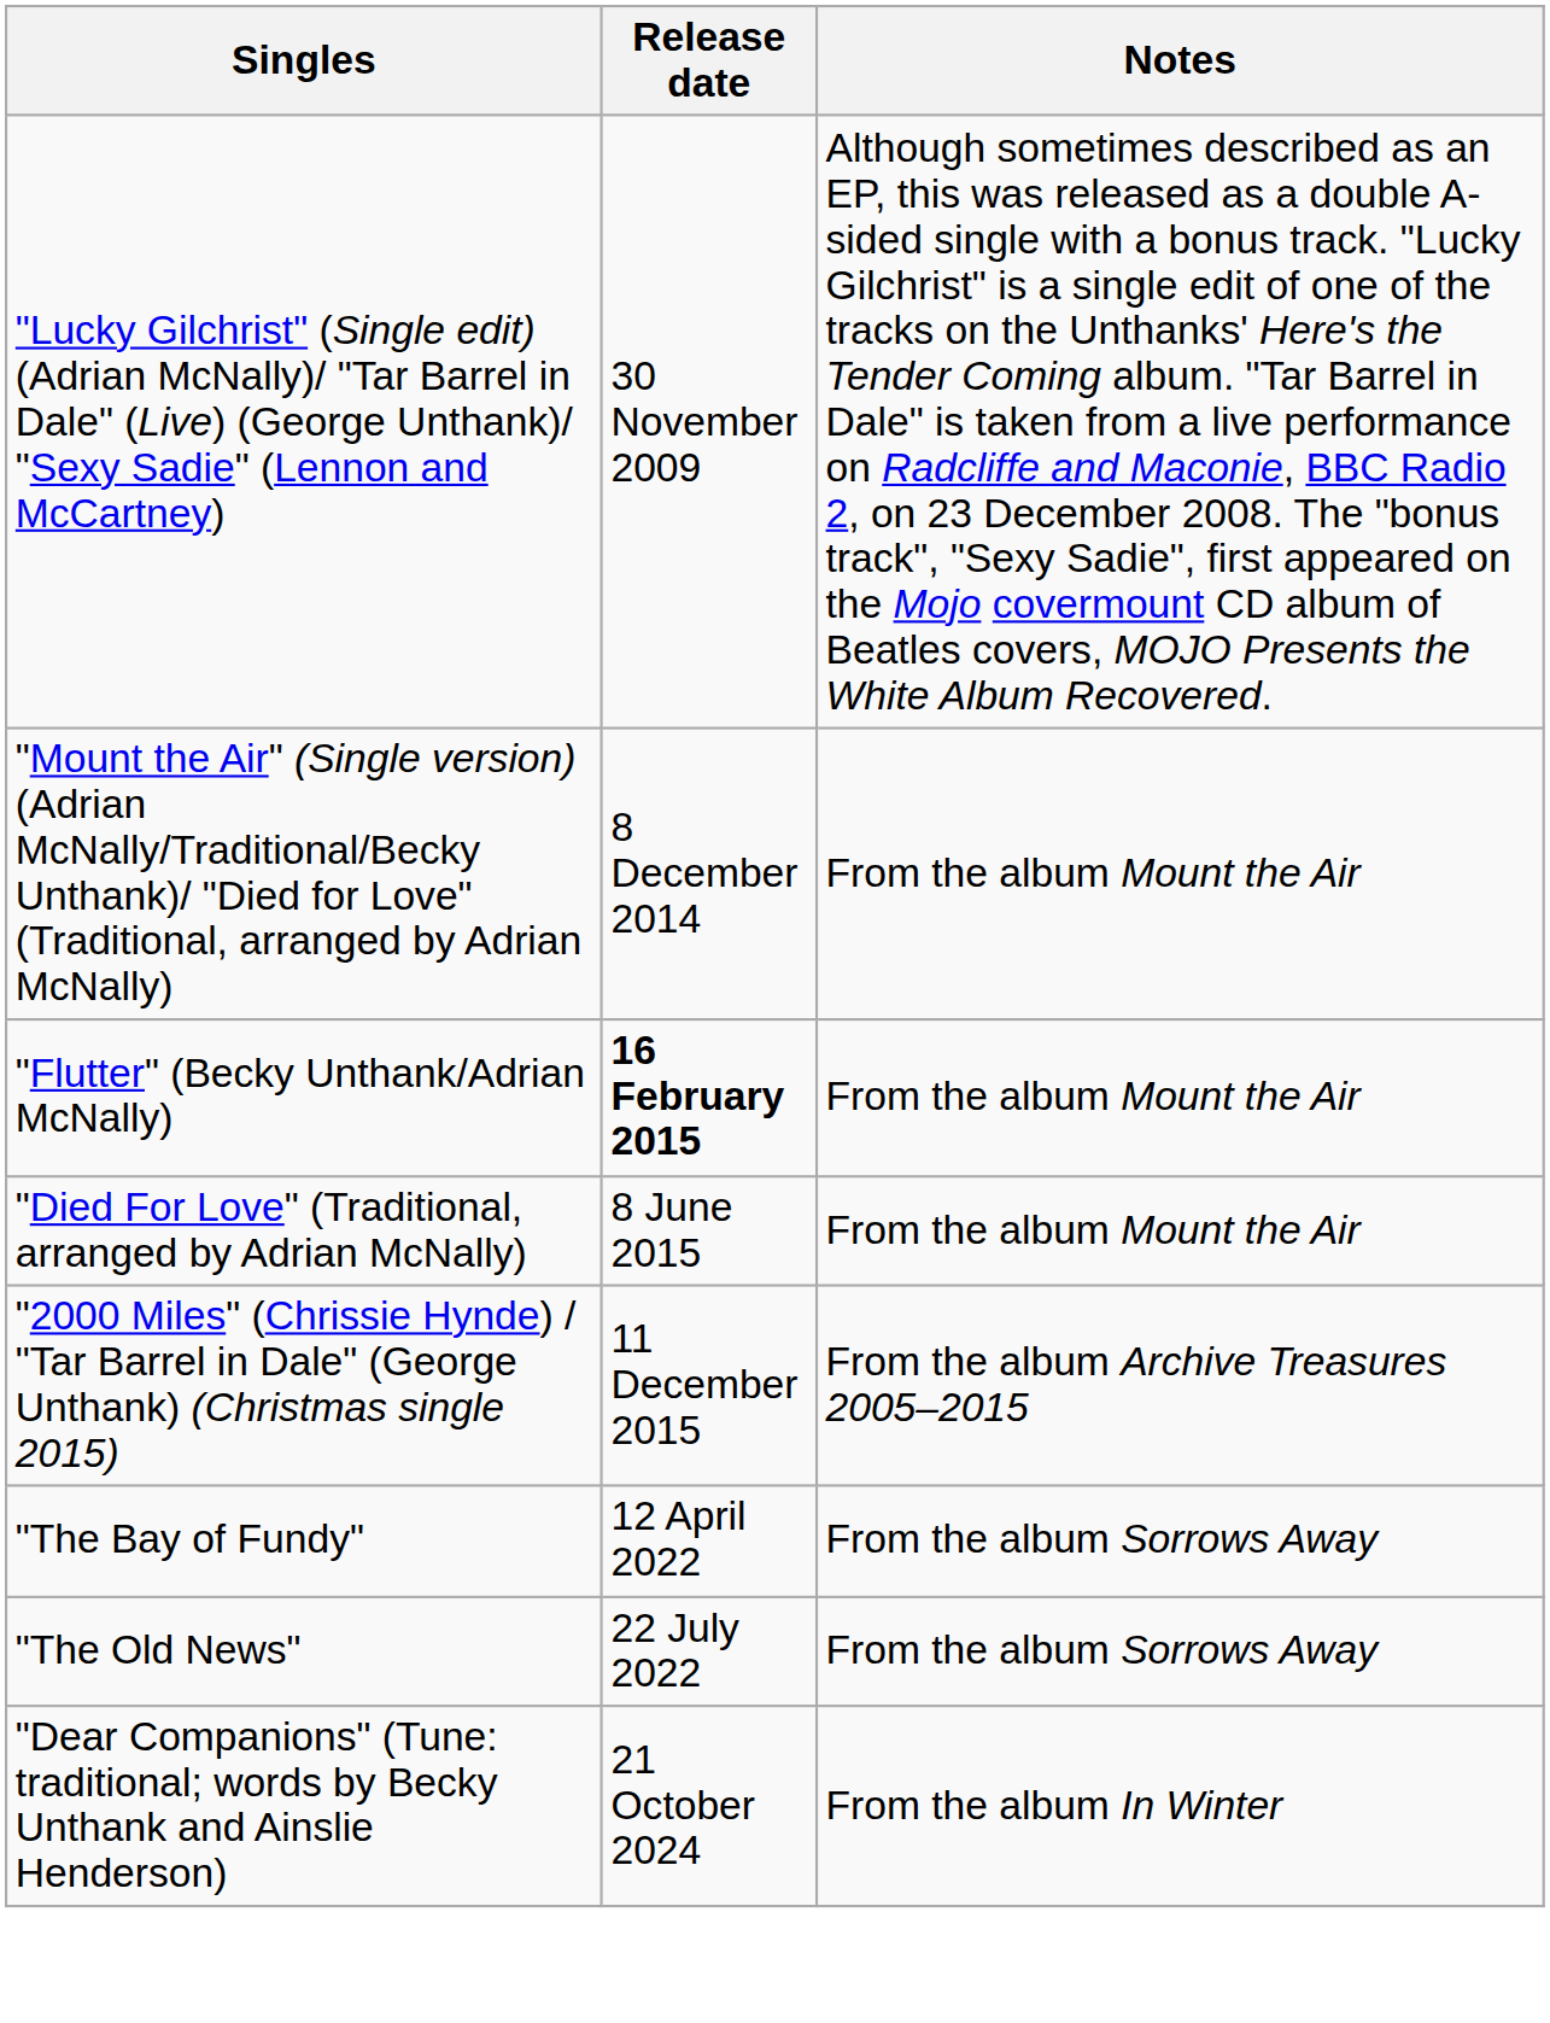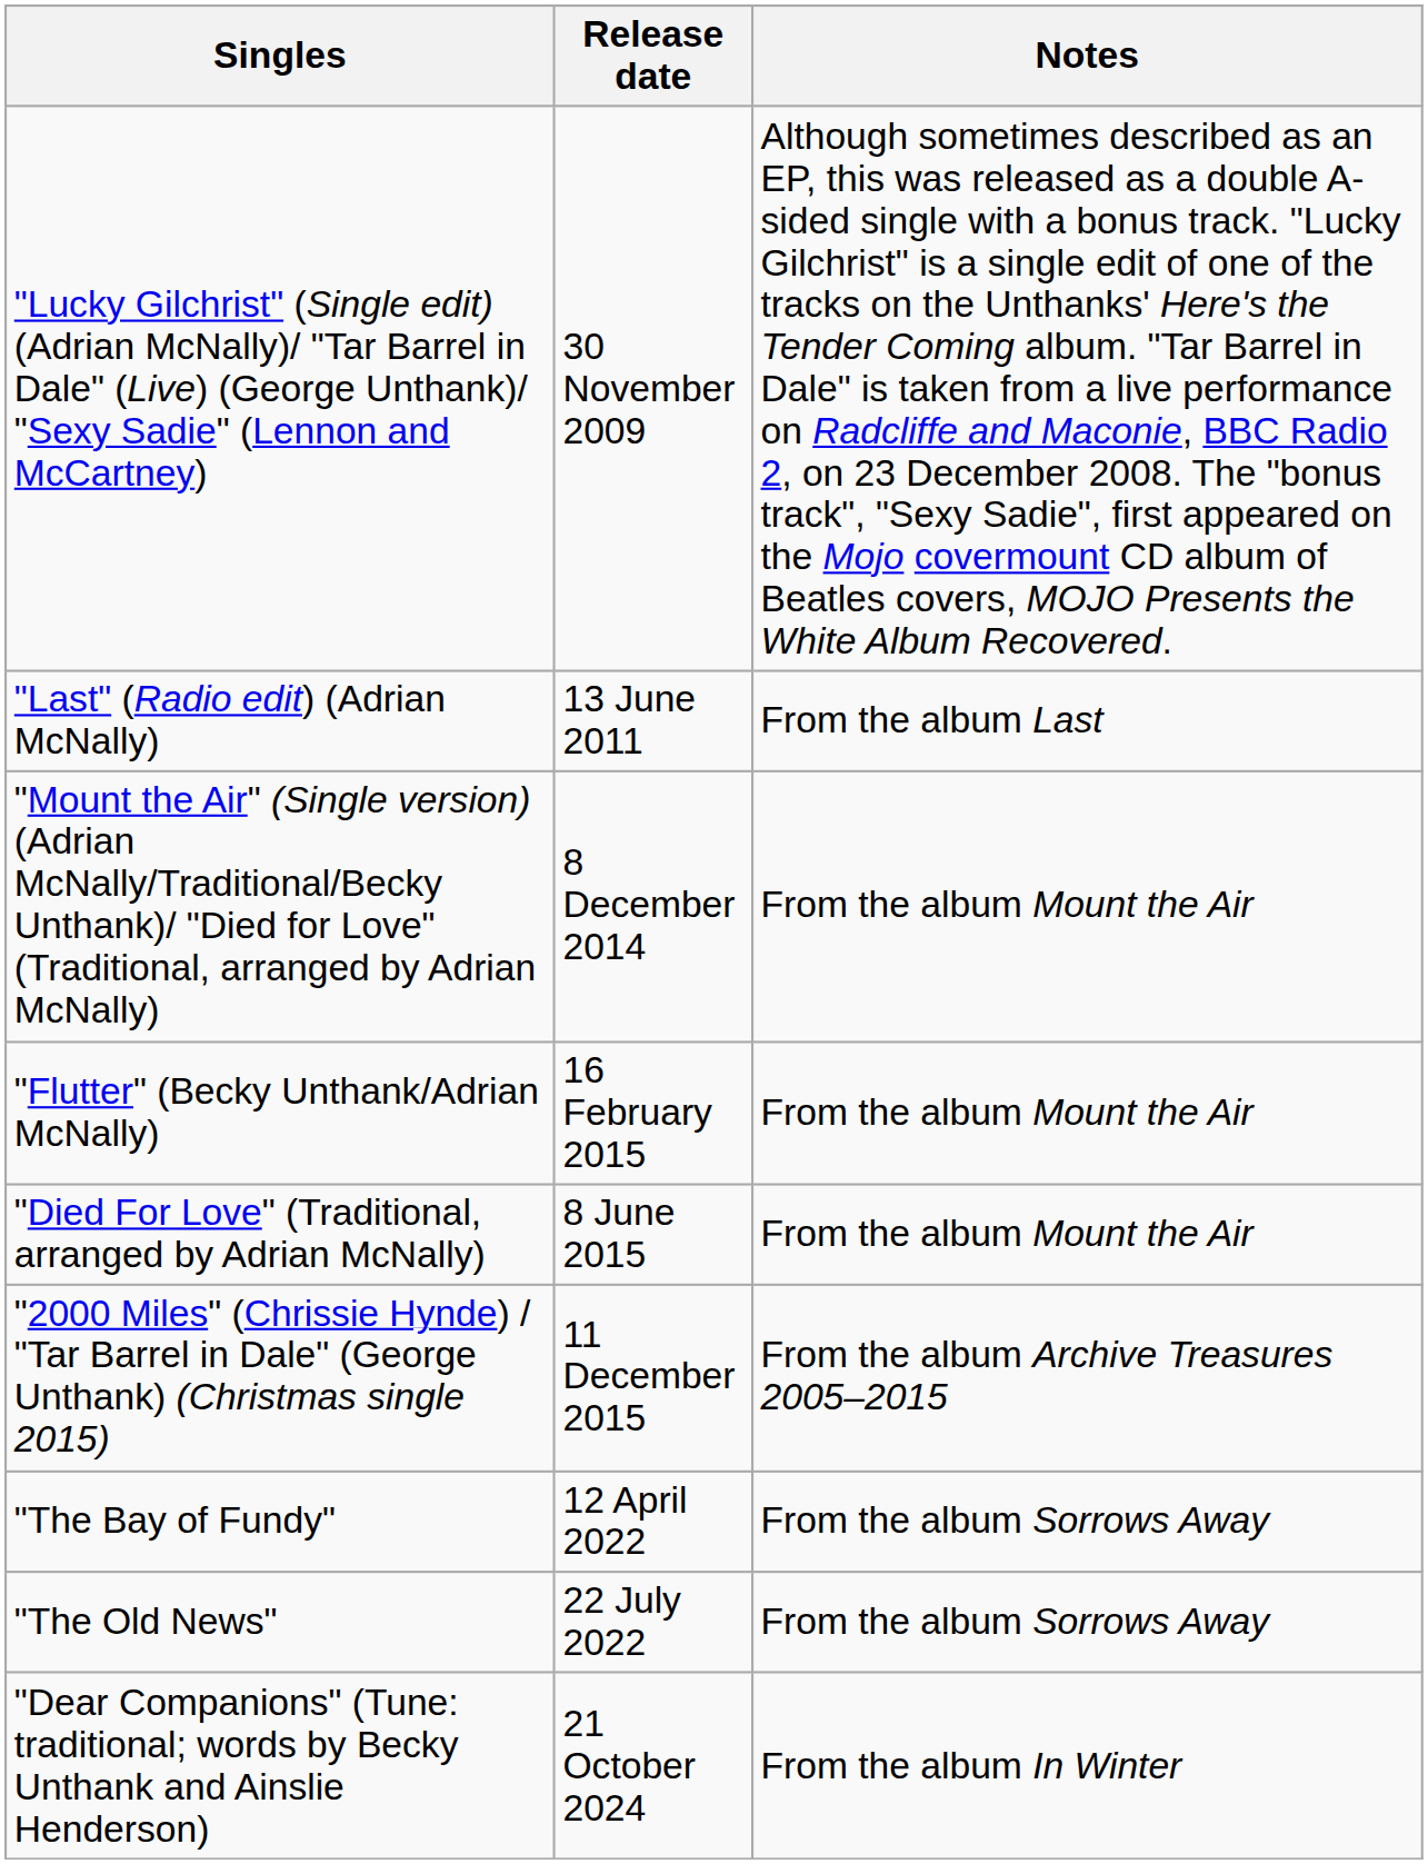 <table class="wikitable">
 <tr>
 <th>Singles</th>
 <th>Release date</th>
 <th>Notes</th>
 </tr>
 <tr>
 <td><a href='#'>"Lucky Gilchrist"</a> (<em>Single edit)</em> (Adrian McNally)/ "Tar Barrel in Dale" (<em>Live</em>) (George Unthank)/ "<a href='#'>Sexy Sadie</a>" (<a href='#'>Lennon and McCartney</a>)</td>
 <td>30 November 2009</td>
 <td>Although sometimes described as an EP, this was released as a double A-sided single with a bonus track. "Lucky Gilchrist" is a single edit of one of the tracks on the Unthanks' <em>Here's the Tender Coming</em> album.  "Tar Barrel in Dale" is taken from a live performance on <em><a href='#'>Radcliffe and Maconie</a></em>, <a href='#'>BBC Radio 2</a>, on 23 December 2008. The "bonus track", "Sexy Sadie", first appeared on the <em><a href='#'>Mojo</a></em> <a href='#'>covermount</a> CD album of Beatles covers, <em>MOJO Presents the White Album Recovered</em>.</td>
 </tr>
 <tr>
+<td><a href='#'>"Last"</a> (<em><a href='#'>Radio edit</a></em>) (Adrian McNally)</td>
+<td>13 June 2011</td>
+<td>From the album <em>Last</em></td>
+</tr>
+<tr>
 <td>"<a href='#'>Mount the Air</a>" <em>(Single version)</em> (Adrian McNally/Traditional/Becky Unthank)/ "Died for Love" (Traditional, arranged by Adrian McNally)</td>
 <td>8 December 2014</td>
 <td>From the album <em>Mount the Air</em></td>
 </tr>
 <tr>
 <td>"<a href='#'>Flutter</a>" (Becky Unthank/Adrian McNally)</td>
-<td><strong>16 February 2015</strong></td>
+<td>16 February 2015</td>
 <td>From the album <em>Mount the Air</em></td>
 </tr>
 <tr>
 <td>"<a href='#'>Died For Love</a>" (Traditional, arranged by Adrian McNally)</td>
 <td>8 June 2015</td>
 <td>From the album <em>Mount the Air</em></td>
 </tr>
 <tr>
 <td>"<a href='#'>2000 Miles</a>" (<a href='#'>Chrissie Hynde</a>) / "Tar Barrel in Dale" (George Unthank) <em>(Christmas single 2015)</em></td>
 <td>11 December 2015</td>
 <td>From the album <em>Archive Treasures 2005–2015</em></td>
 </tr>
 <tr>
 <td>"The Bay of Fundy"</td>
 <td>12 April 2022</td>
 <td>From the album <em>Sorrows Away</em></td>
 </tr>
 <tr>
 <td>"The Old News"</td>
 <td>22 July 2022</td>
 <td>From the album <em>Sorrows Away</em></td>
 </tr>
 <tr>
 <td>"Dear Companions" (Tune: traditional; words by Becky Unthank and Ainslie Henderson)</td>
 <td>21 October 2024</td>
 <td>From the album <em>In Winter</em></td>
 </tr>
 </table>
